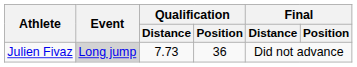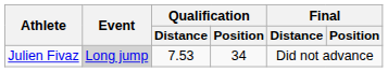 <table class=wikitable style="font-size:90%">
 <tr>
 <th rowspan="2">Athlete</th>
 <th rowspan="2">Event</th>
 <th colspan="2">Qualification</th>
 <th colspan="2">Final</th>
 </tr>
 <tr style="font-size:95%">
 <th>Distance</th>
 <th>Position</th>
 <th>Distance</th>
 <th>Position</th>
 </tr>
 <tr align=center>
 <td align=left><a href='#'>Julien Fivaz</a></td>
 <td align=left style="background: lightgrey;"><a href='#'>Long jump</a></td>
-<td>7.73</td>
-<td>36</td>
+<td>7.53</td>
+<td>34</td>
 <td colspan=2>Did not advance</td>
 </tr>
 </table>
